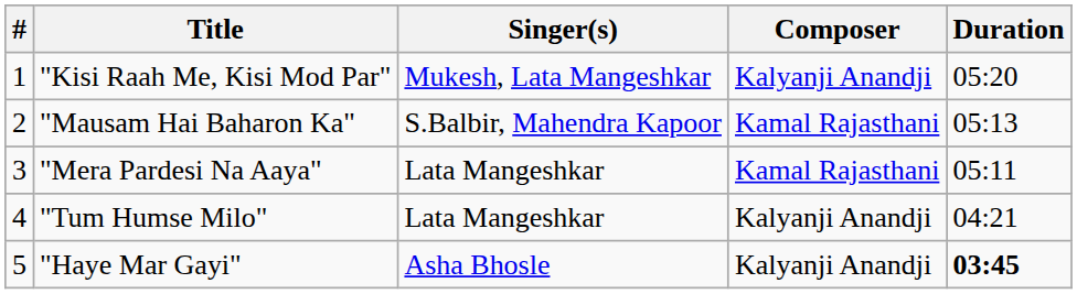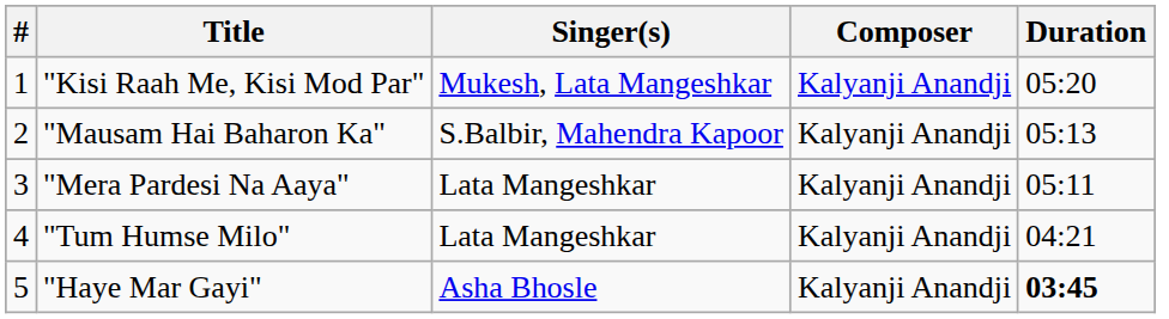 <table class="wikitable" style="font-size:95%;">
 <tr>
 <th>#</th>
 <th>Title</th>
 <th>Singer(s)</th>
 <th>Composer</th>
 <th>Duration</th>
 </tr>
 <tr>
 <td>1</td>
 <td>"Kisi Raah Me, Kisi Mod Par"</td>
 <td><a href='#'>Mukesh</a>, <a href='#'>Lata Mangeshkar</a></td>
 <td><a href='#'>Kalyanji Anandji</a></td>
 <td>05:20</td>
 </tr>
 <tr>
 <td>2</td>
 <td>"Mausam Hai Baharon Ka"</td>
 <td>S.Balbir, <a href='#'>Mahendra Kapoor</a></td>
-<td><a href='#'>Kamal Rajasthani</a></td>
+<td>Kalyanji Anandji</td>
 <td>05:13</td>
 </tr>
 <tr>
 <td>3</td>
 <td>"Mera Pardesi Na Aaya"</td>
 <td>Lata Mangeshkar</td>
-<td><a href='#'>Kamal Rajasthani</a></td>
+<td>Kalyanji Anandji</td>
 <td>05:11</td>
 </tr>
 <tr>
 <td>4</td>
 <td>"Tum Humse Milo"</td>
 <td>Lata Mangeshkar</td>
 <td>Kalyanji Anandji</td>
 <td>04:21</td>
 </tr>
 <tr>
 <td>5</td>
 <td>"Haye Mar Gayi"</td>
 <td><a href='#'>Asha Bhosle</a></td>
 <td>Kalyanji Anandji</td>
 <td><strong>03:45</strong></td>
 </tr>
 </table>
